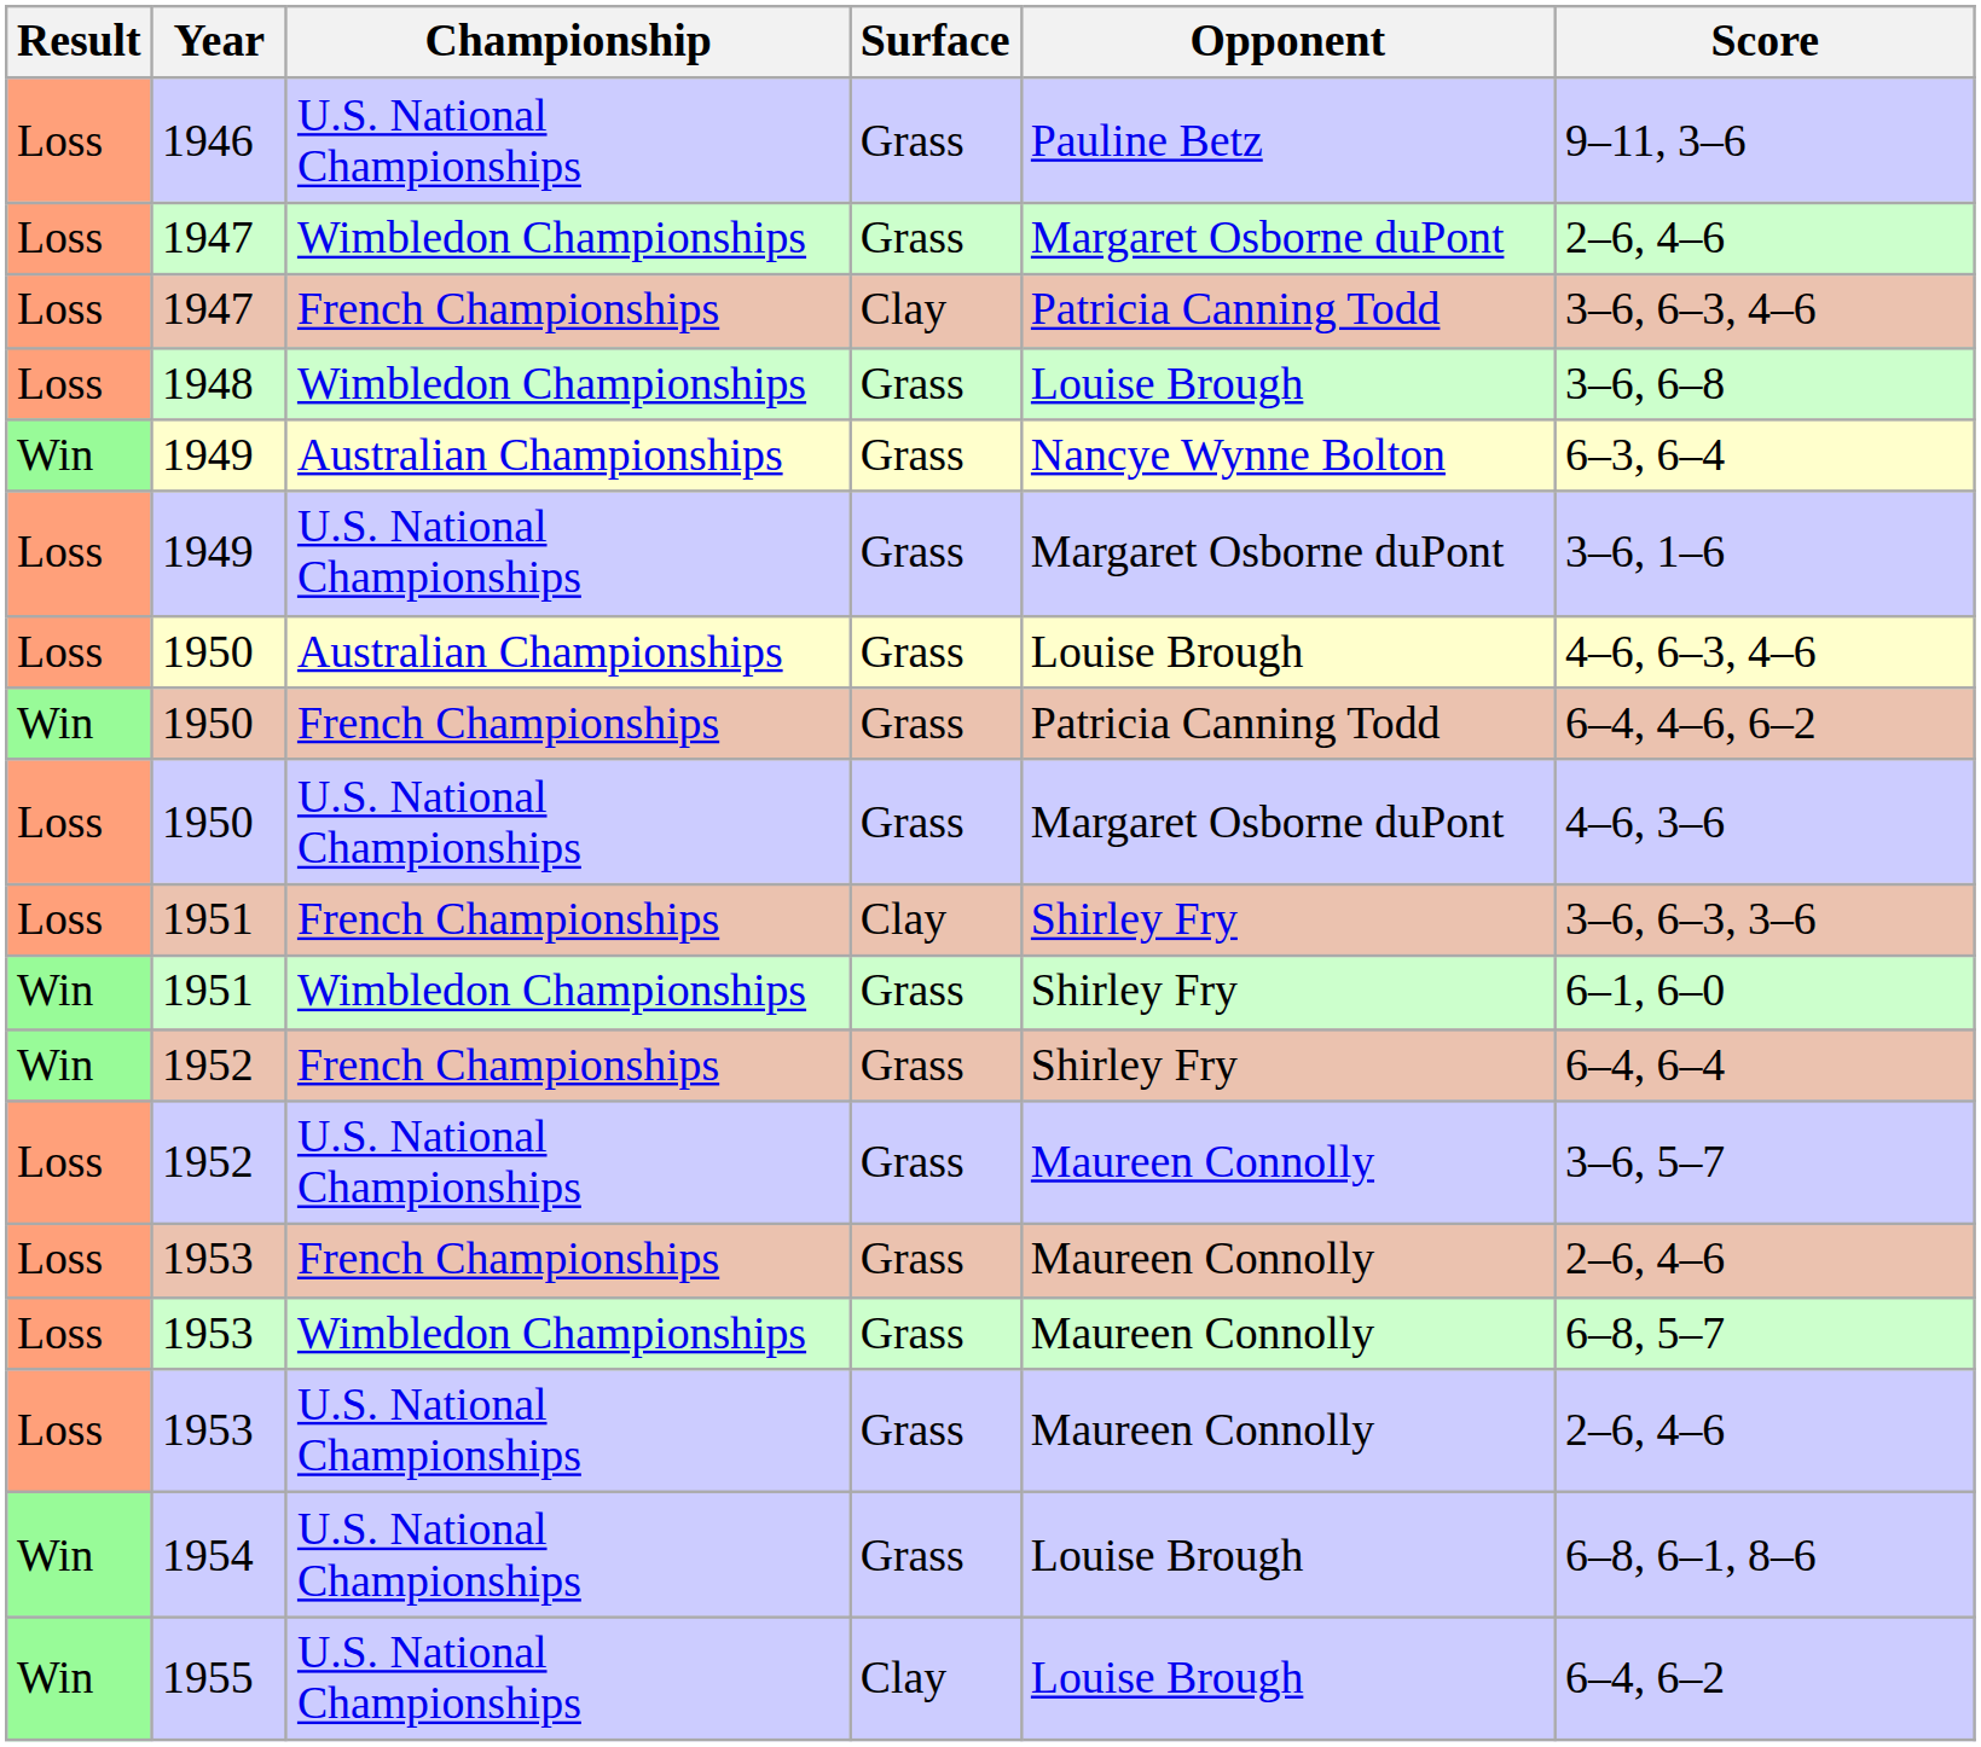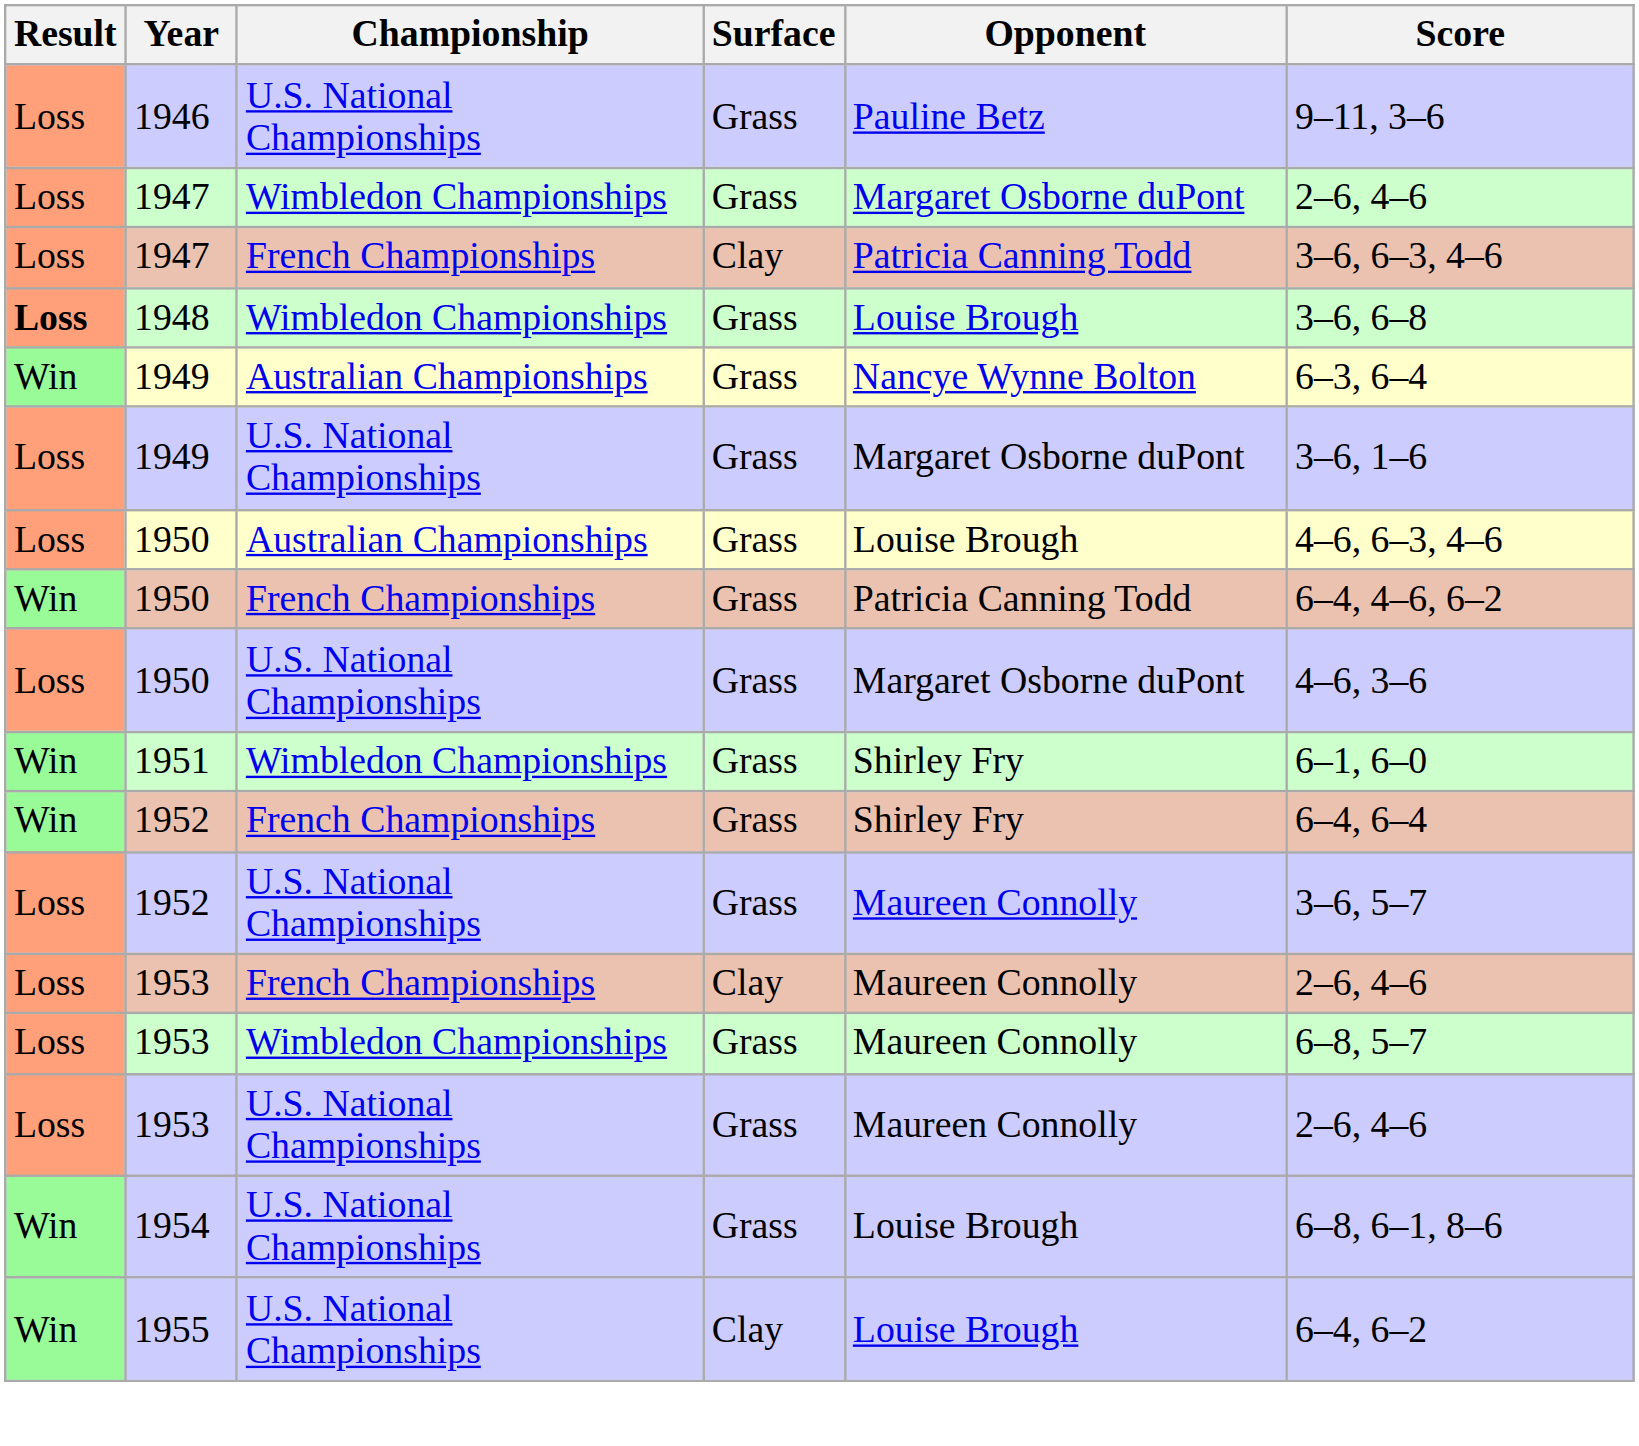 <table class='sortable wikitable'>
 <tr>
 <th style="width:40px">Result</th>
 <th style="width:40px">Year</th>
 <th style="width:190px">Championship</th>
 <th style="width:50px">Surface</th>
 <th style="width:180px">Opponent</th>
 <th style="width:140px" class="unsortable">Score</th>
 </tr>
 <tr style="background:#ccf;">
 <td style="background:#ffa07a;">Loss</td>
 <td>1946</td>
 <td><a href='#'>U.S. National Championships</a></td>
 <td>Grass</td>
 <td> <a href='#'>Pauline Betz</a></td>
 <td>9–11, 3–6</td>
 </tr>
 <tr style="background:#cfc;">
 <td style="background:#ffa07a;">Loss</td>
 <td>1947</td>
 <td><a href='#'>Wimbledon Championships</a></td>
 <td>Grass</td>
 <td> <a href='#'>Margaret Osborne duPont</a></td>
 <td>2–6, 4–6</td>
 </tr>
 <tr style="background:#ebc2af;">
 <td style="background:#ffa07a;">Loss</td>
 <td>1947</td>
 <td><a href='#'>French Championships</a></td>
 <td>Clay</td>
 <td> <a href='#'>Patricia Canning Todd</a></td>
 <td>3–6, 6–3, 4–6</td>
 </tr>
 <tr style="background:#cfc;">
-<td style="background:#ffa07a;">Loss</td>
+<td style="background:#ffa07a;"><strong>Loss</strong></td>
 <td>1948</td>
 <td><a href='#'>Wimbledon Championships</a></td>
 <td>Grass</td>
 <td> <a href='#'>Louise Brough</a></td>
 <td>3–6, 6–8</td>
 </tr>
 <tr style="background:#ffc;">
 <td style="background:#98fb98;">Win</td>
 <td>1949</td>
 <td><a href='#'>Australian Championships</a></td>
 <td>Grass</td>
 <td> <a href='#'>Nancye Wynne Bolton</a></td>
 <td>6–3, 6–4</td>
 </tr>
 <tr style="background:#ccf;">
 <td style="background:#ffa07a;">Loss</td>
 <td>1949</td>
 <td><a href='#'>U.S. National Championships</a></td>
 <td>Grass</td>
 <td> Margaret Osborne duPont</td>
 <td>3–6, 1–6</td>
 </tr>
 <tr style="background:#ffc;">
 <td style="background:#ffa07a;">Loss</td>
 <td>1950</td>
 <td><a href='#'>Australian Championships</a></td>
 <td>Grass</td>
 <td> Louise Brough</td>
 <td>4–6, 6–3, 4–6</td>
 </tr>
 <tr style="background:#ebc2af;">
 <td style="background:#98fb98;">Win</td>
 <td>1950</td>
 <td><a href='#'>French Championships</a></td>
 <td>Grass</td>
 <td> Patricia Canning Todd</td>
 <td>6–4, 4–6, 6–2</td>
 </tr>
 <tr style="background:#ccf;">
 <td style="background:#ffa07a;">Loss</td>
 <td>1950</td>
 <td><a href='#'>U.S. National Championships</a></td>
 <td>Grass</td>
 <td> Margaret Osborne duPont</td>
 <td>4–6, 3–6</td>
 </tr>
-<tr style="background:#ebc2af;">
-<td style="background:#ffa07a;">Loss</td>
-<td>1951</td>
-<td><a href='#'>French Championships</a></td>
-<td>Clay</td>
-<td> <a href='#'>Shirley Fry</a></td>
-<td>3–6, 6–3, 3–6</td>
-</tr>
 <tr style="background:#cfc;">
 <td style="background:#98fb98;">Win</td>
 <td>1951</td>
 <td><a href='#'>Wimbledon Championships</a></td>
 <td>Grass</td>
 <td> Shirley Fry</td>
 <td>6–1, 6–0</td>
 </tr>
 <tr style="background:#ebc2af;">
 <td style="background:#98fb98;">Win</td>
 <td>1952</td>
 <td><a href='#'>French Championships</a></td>
 <td>Grass</td>
 <td> Shirley Fry</td>
 <td>6–4, 6–4</td>
 </tr>
 <tr style="background:#ccf;">
 <td style="background:#ffa07a;">Loss</td>
 <td>1952</td>
 <td><a href='#'>U.S. National Championships</a></td>
 <td>Grass</td>
 <td> <a href='#'>Maureen Connolly</a></td>
 <td>3–6, 5–7</td>
 </tr>
 <tr style="background:#ebc2af;">
 <td style="background:#ffa07a;">Loss</td>
 <td>1953</td>
 <td><a href='#'>French Championships</a></td>
-<td>Grass</td>
+<td>Clay</td>
 <td> Maureen Connolly</td>
 <td>2–6, 4–6</td>
 </tr>
 <tr style="background:#cfc;">
 <td style="background:#ffa07a;">Loss</td>
 <td>1953</td>
 <td><a href='#'>Wimbledon Championships</a></td>
 <td>Grass</td>
 <td> Maureen Connolly</td>
 <td>6–8, 5–7</td>
 </tr>
 <tr style="background:#ccf;">
 <td style="background:#ffa07a;">Loss</td>
 <td>1953</td>
 <td><a href='#'>U.S. National Championships</a></td>
 <td>Grass</td>
 <td> Maureen Connolly</td>
 <td>2–6, 4–6</td>
 </tr>
 <tr style="background:#ccf;">
 <td style="background:#98fb98;">Win</td>
 <td>1954</td>
 <td><a href='#'>U.S. National Championships</a></td>
 <td>Grass</td>
 <td> Louise Brough</td>
 <td>6–8, 6–1, 8–6</td>
 </tr>
 <tr style="background:#ccf;">
 <td style="background:#98fb98;">Win</td>
 <td>1955</td>
 <td><a href='#'>U.S. National Championships</a></td>
 <td>Clay</td>
 <td> <a href='#'>Louise Brough</a></td>
 <td>6–4, 6–2</td>
 </tr>
 </table>
